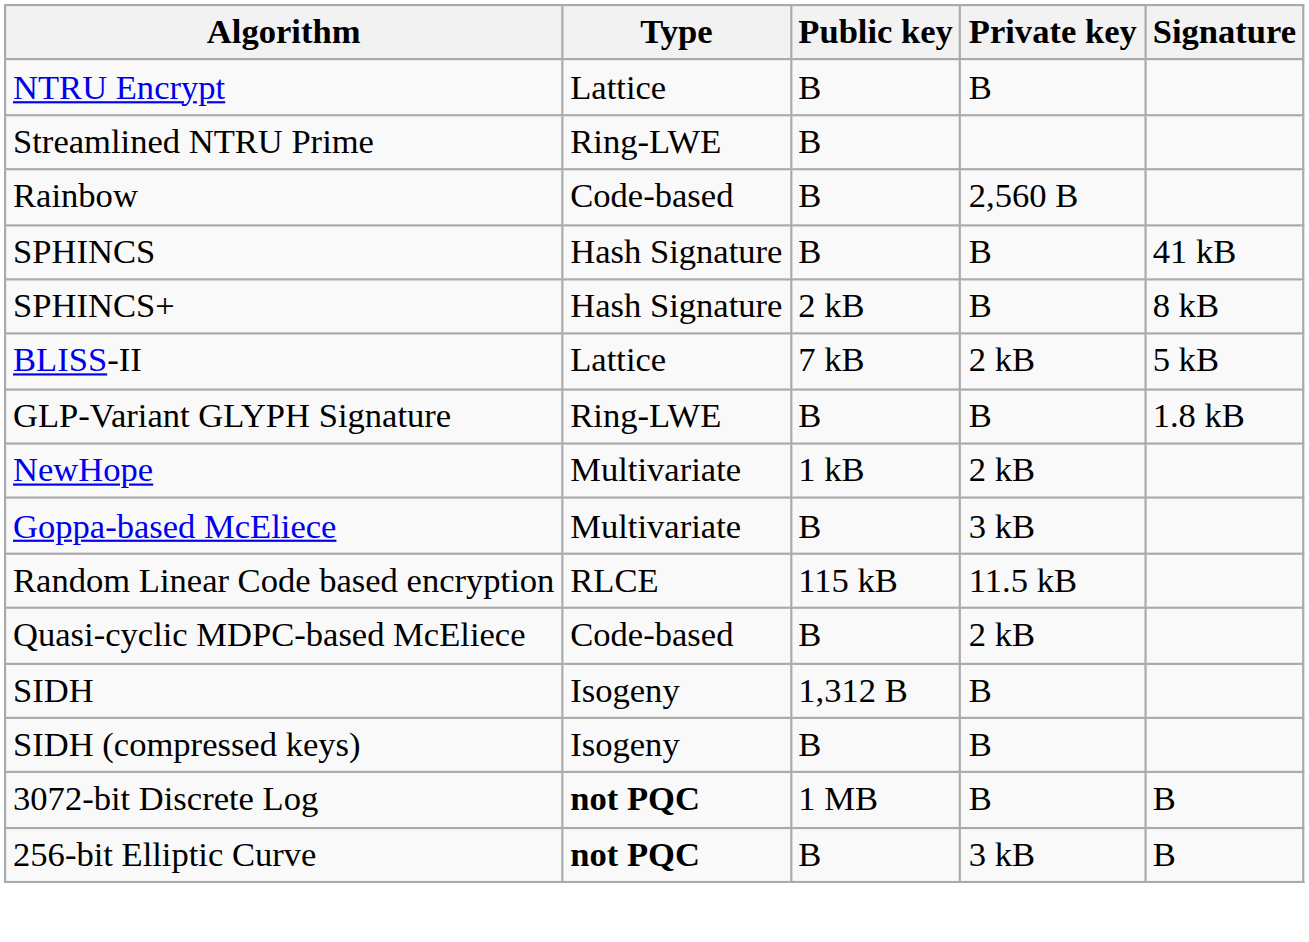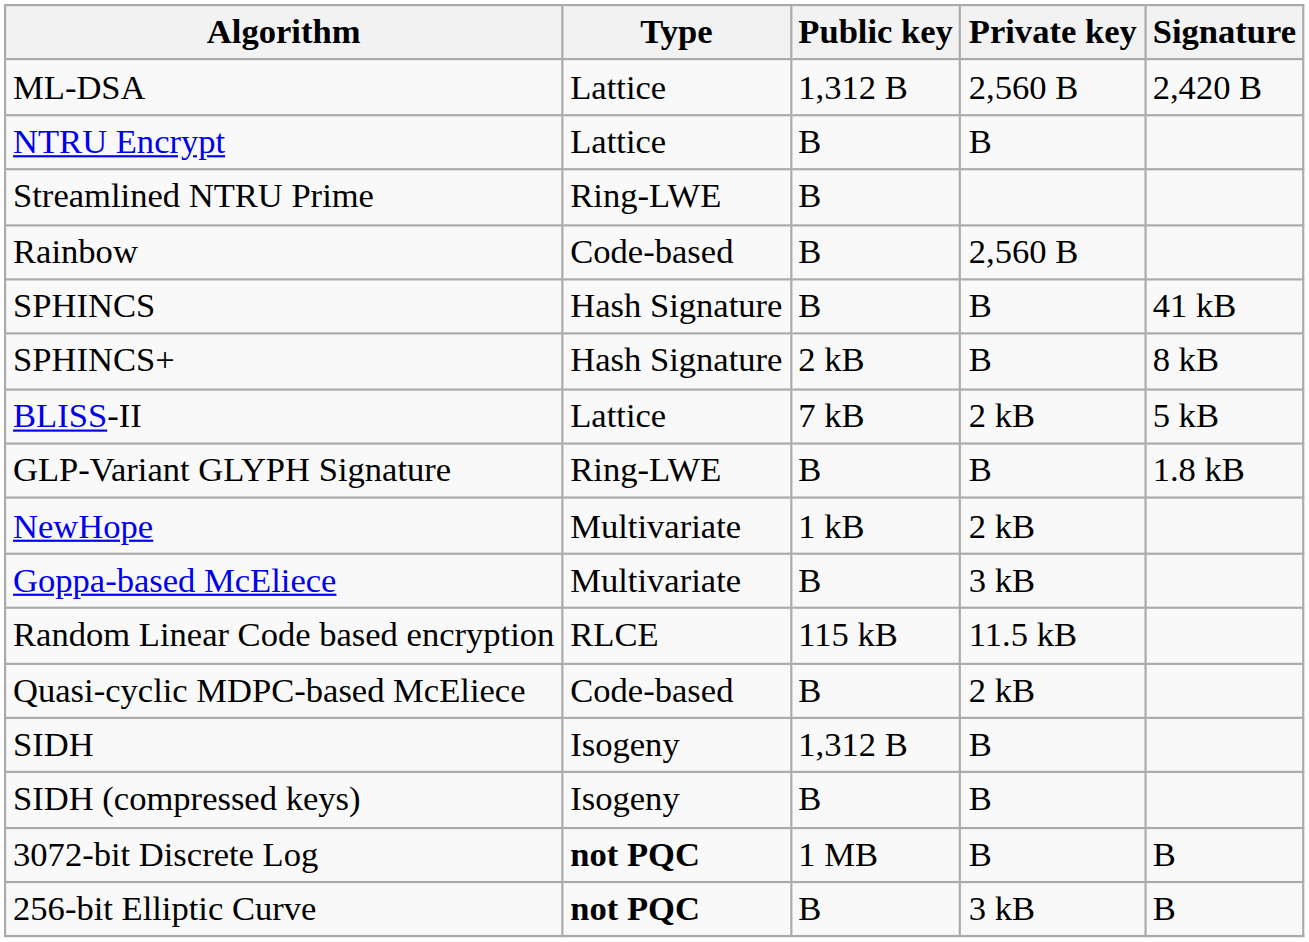 <table class="wikitable sortable">
 <tr>
 <th class=unsortable>Algorithm</th>
 <th class=unsortable>Type</th>
 <th>Public key</th>
 <th>Private key</th>
 <th>Signature</th>
+</tr>
+<tr>
+<td>ML-DSA</td>
+<td>Lattice</td>
+<td>1,312 B</td>
+<td>2,560 B</td>
+<td>2,420 B</td>
 </tr>
 <tr>
 <td><a href='#'>NTRU Encrypt</a></td>
 <td>Lattice</td>
 <td> B</td>
 <td> B</td>
 <td></td>
 </tr>
 <tr>
 <td>Streamlined NTRU Prime</td>
 <td>Ring-LWE</td>
 <td> B</td>
 <td></td>
 <td></td>
 </tr>
 <tr>
 <td>Rainbow</td>
 <td>Code-based</td>
 <td> B</td>
 <td>2,560 B</td>
 <td></td>
 </tr>
 <tr>
 <td>SPHINCS</td>
 <td>Hash Signature</td>
 <td> B</td>
 <td> B</td>
 <td>41 kB</td>
 </tr>
 <tr>
 <td>SPHINCS+</td>
 <td>Hash Signature</td>
 <td>2 kB</td>
 <td> B</td>
 <td>8 kB</td>
 </tr>
 <tr>
 <td><a href='#'>BLISS</a>-II</td>
 <td>Lattice</td>
 <td>7 kB</td>
 <td>2 kB</td>
 <td>5 kB</td>
 </tr>
 <tr>
 <td>GLP-Variant GLYPH Signature</td>
 <td>Ring-LWE</td>
 <td> B</td>
 <td> B</td>
 <td>1.8 kB</td>
 </tr>
 <tr>
 <td><a href='#'>NewHope</a></td>
 <td>Multivariate</td>
 <td>1 kB</td>
 <td>2 kB</td>
 <td></td>
 </tr>
 <tr>
 <td><a href='#'>Goppa-based McEliece</a></td>
 <td>Multivariate</td>
 <td> B</td>
 <td>3 kB</td>
 <td></td>
 </tr>
 <tr>
 <td>Random Linear Code based encryption</td>
 <td>RLCE</td>
 <td>115 kB</td>
 <td>11.5 kB</td>
 <td></td>
 </tr>
 <tr>
 <td>Quasi-cyclic MDPC-based McEliece</td>
 <td>Code-based</td>
 <td> B</td>
 <td>2 kB</td>
 <td></td>
 </tr>
 <tr>
 <td>SIDH</td>
 <td>Isogeny</td>
 <td>1,312 B</td>
 <td> B</td>
 <td></td>
 </tr>
 <tr>
 <td>SIDH (compressed keys)</td>
 <td>Isogeny</td>
 <td> B</td>
 <td> B</td>
 <td></td>
 </tr>
 <tr>
 <td>3072-bit Discrete Log</td>
 <td><strong>not PQC</strong></td>
 <td>1 MB</td>
 <td> B</td>
 <td> B</td>
 </tr>
 <tr>
 <td>256-bit Elliptic Curve</td>
 <td><strong>not PQC</strong></td>
 <td> B</td>
 <td>3 kB</td>
 <td> B</td>
 </tr>
 <tr>
 </tr>
 </table>
